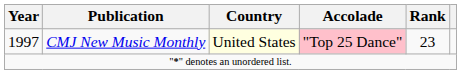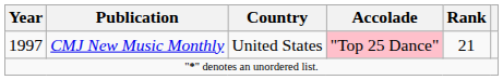 <table class="wikitable sortable" style="margin:0em 1em 1em 0pt">
 <tr>
 <th>Year</th>
 <th>Publication</th>
 <th>Country</th>
 <th>Accolade</th>
 <th>Rank</th>
 <th class=unsortable></th>
 </tr>
 <tr>
 <td align=center>1997</td>
 <td><em><a href='#'>CMJ New Music Monthly</a></em></td>
-<td style="background: lightyellow;">United States</td>
+<td>United States</td>
 <td style="background: pink;">"Top 25 Dance"</td>
-<td align=center>23</td>
+<td align=center>21</td>
 <td></td>
 </tr>
 <tr class="sortbottom">
 <td colspan=6 style=font-size:8pt; align=center>"<strong>*</strong>" denotes an unordered list.</td>
 </tr>
 </table>
